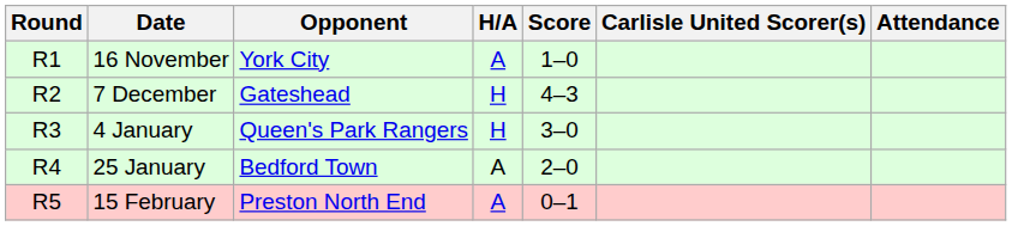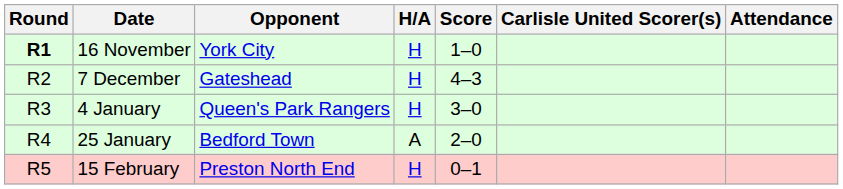 <table class="wikitable" style="text-align:center">
 <tr>
 <th>Round</th>
 <th>Date</th>
 <th>Opponent</th>
 <th>H/A</th>
 <th>Score</th>
 <th>Carlisle United Scorer(s)</th>
 <th>Attendance</th>
 </tr>
 <tr bgcolor=#ddffdd>
-<td>R1</td>
+<td><strong>R1</strong></td>
 <td align=left>16 November</td>
 <td align=left><a href='#'>York City</a></td>
-<td><a href='#'>A</a></td>
+<td><a href='#'>H</a></td>
 <td>1–0</td>
 <td align=left></td>
 <td></td>
 </tr>
 <tr bgcolor=#ddffdd>
 <td>R2</td>
 <td align=left>7 December</td>
 <td align=left><a href='#'>Gateshead</a></td>
 <td><a href='#'>H</a></td>
 <td>4–3</td>
 <td align=left></td>
 <td></td>
 </tr>
 <tr bgcolor=#ddffdd>
 <td>R3</td>
 <td align=left>4 January</td>
 <td align=left><a href='#'>Queen's Park Rangers</a></td>
 <td><a href='#'>H</a></td>
 <td>3–0</td>
 <td align=left></td>
 <td></td>
 </tr>
 <tr bgcolor=#ddffdd>
 <td>R4</td>
 <td align=left>25 January</td>
 <td align=left><a href='#'>Bedford Town</a></td>
 <td>A</td>
 <td>2–0</td>
 <td align=left></td>
 <td></td>
 </tr>
 <tr bgcolor=#FFCCCC>
 <td>R5</td>
 <td align=left>15 February</td>
 <td align=left><a href='#'>Preston North End</a></td>
-<td><a href='#'>A</a></td>
+<td><a href='#'>H</a></td>
 <td>0–1</td>
 <td align=left></td>
 <td></td>
 </tr>
 </table>
